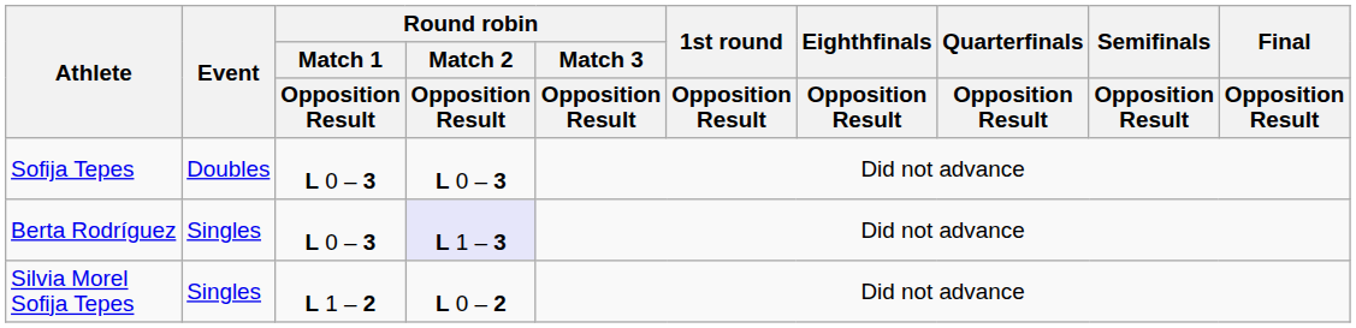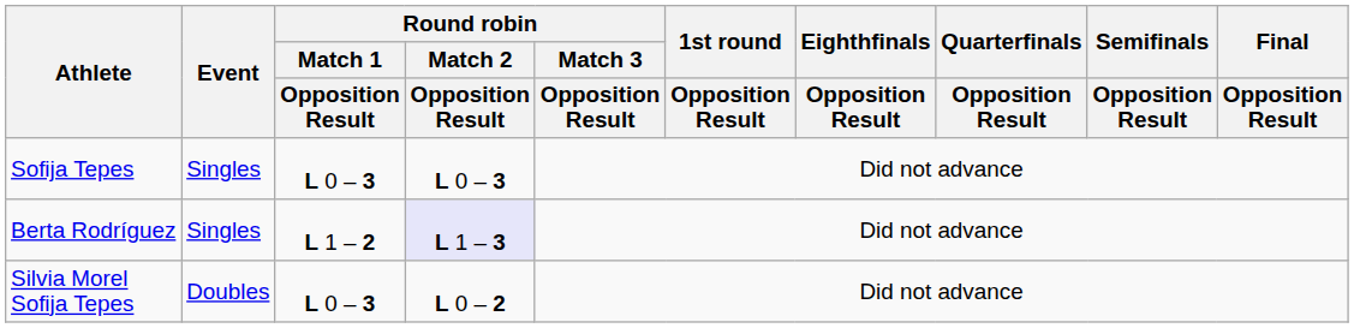 <table class="wikitable" border="1" style="font-size:90%">
 <tr>
 <th rowspan=3>Athlete</th>
 <th rowspan=3>Event</th>
 <th colspan=3>Round robin</th>
 <th rowspan=2>1st round</th>
 <th rowspan=2>Eighthfinals</th>
 <th rowspan=2>Quarterfinals</th>
 <th rowspan=2>Semifinals</th>
 <th rowspan=2>Final</th>
 </tr>
 <tr>
 <th>Match 1</th>
 <th>Match 2</th>
 <th>Match 3</th>
 </tr>
 <tr>
 <th>Opposition<br>Result</th>
 <th>Opposition<br>Result</th>
 <th>Opposition<br>Result</th>
 <th>Opposition<br>Result</th>
 <th>Opposition<br>Result</th>
 <th>Opposition<br>Result</th>
 <th>Opposition<br>Result</th>
 <th>Opposition<br>Result</th>
 </tr>
 <tr>
 <td><a href='#'>Sofija Tepes</a></td>
-<td><a href='#'>Doubles</a></td>
+<td><a href='#'>Singles</a></td>
 <td align=center><br><strong>L</strong> 0 – <strong>3</strong></td>
 <td align=center><br><strong>L</strong> 0 – <strong>3</strong></td>
 <td align="center" colspan=7>Did not advance</td>
 </tr>
 <tr>
 <td><a href='#'>Berta Rodríguez</a></td>
 <td><a href='#'>Singles</a></td>
-<td align=center><br><strong>L</strong> 0 – <strong>3</strong></td>
+<td align=center><br><strong>L</strong> 1 – <strong>2</strong></td>
 <td align=center style="background: lavender;"><br><strong>L</strong> 1 – <strong>3</strong></td>
 <td align="center" colspan="7">Did not advance</td>
 </tr>
 <tr>
 <td><a href='#'>Silvia Morel</a><br><a href='#'>Sofija Tepes</a></td>
-<td><a href='#'>Singles</a></td>
-<td align=center><br><strong>L</strong> 1 – <strong>2</strong></td>
+<td><a href='#'>Doubles</a></td>
+<td align=center><br><strong>L</strong> 0 – <strong>3</strong></td>
 <td align=center><br><strong>L</strong> 0 – <strong>2</strong></td>
 <td align="center" colspan=6>Did not advance</td>
 </tr>
 </table>
